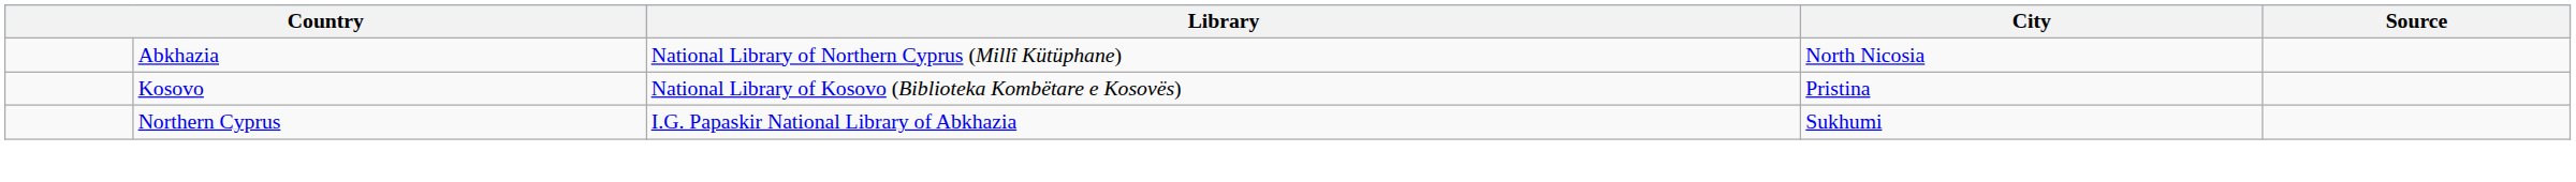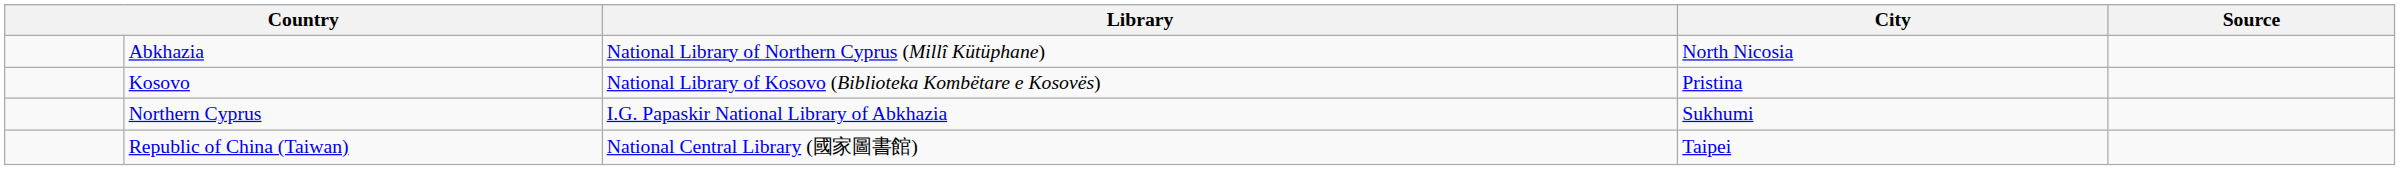 <table class="wikitable" style="width:98%">
 <tr bgcolor=87ceeb>
 <th colspan=2 style="width:25%">Country</th>
 <th style="width:45%">Library</th>
 <th style="width:18%">City</th>
 <th style="width:12%">Source</th>
 </tr>
 <tr>
 <td style="width:5%"></td>
 <td><a href='#'>Abkhazia</a></td>
 <td><a href='#'>National Library of Northern Cyprus</a> (<em>Millî Kütüphane</em>)</td>
 <td><a href='#'>North Nicosia</a></td>
 <td align="right"></td>
 </tr>
 <tr>
 <td></td>
 <td><a href='#'>Kosovo</a></td>
 <td><a href='#'>National Library of Kosovo</a> (<em>Biblioteka Kombëtare e Kosovës</em>)</td>
 <td><a href='#'>Pristina</a></td>
 <td align="right"></td>
 </tr>
 <tr>
 <td></td>
 <td><a href='#'>Northern Cyprus</a></td>
 <td><a href='#'>I.G. Papaskir National Library of Abkhazia</a></td>
 <td><a href='#'>Sukhumi</a></td>
 <td align="right"></td>
 </tr>
+<tr>
+<td></td>
+<td><a href='#'>Republic of China (Taiwan)</a></td>
+<td><a href='#'>National Central Library</a> (國家圖書館)</td>
+<td><a href='#'>Taipei</a></td>
+<td align="right"></td>
+</tr>
 </table>
